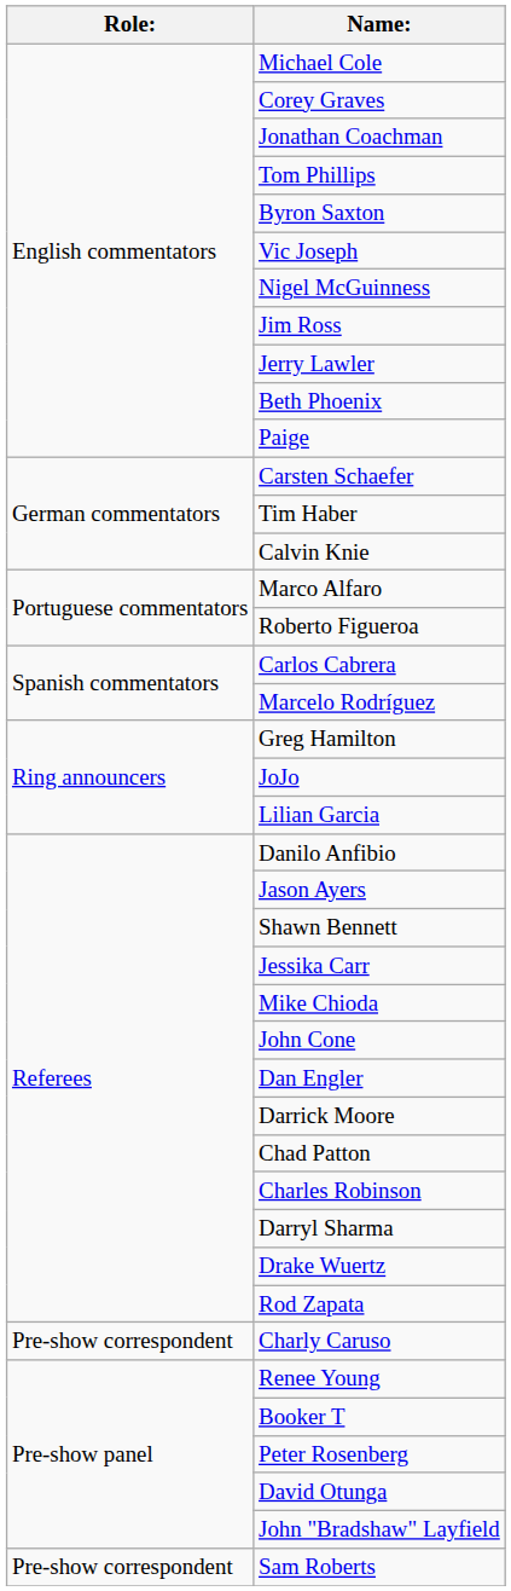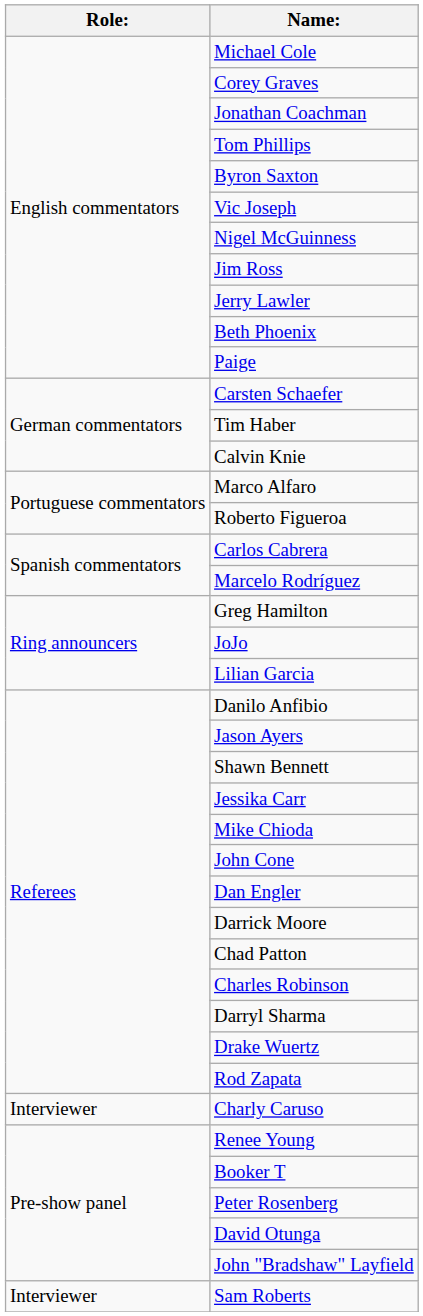 <table class=wikitable style="font-size:90%; margin: 0.5em 0 0.5em 1em; float: right; clear: right;">
 <tr>
 <th>Role:</th>
 <th>Name:</th>
 </tr>
 <tr>
 <td rowspan=11>English commentators</td>
 <td><a href='#'>Michael Cole</a> </td>
 </tr>
 <tr>
 <td><a href='#'>Corey Graves</a><br></td>
 </tr>
 <tr>
 <td><a href='#'>Jonathan Coachman</a> </td>
 </tr>
 <tr>
 <td><a href='#'>Tom Phillips</a> </td>
 </tr>
 <tr>
 <td><a href='#'>Byron Saxton</a><br></td>
 </tr>
 <tr>
 <td><a href='#'>Vic Joseph</a> </td>
 </tr>
 <tr>
 <td><a href='#'>Nigel McGuinness</a> </td>
 </tr>
 <tr>
 <td><a href='#'>Jim Ross</a> </td>
 </tr>
 <tr>
 <td><a href='#'>Jerry Lawler</a> </td>
 </tr>
 <tr>
 <td><a href='#'>Beth Phoenix</a> </td>
 </tr>
 <tr>
 <td><a href='#'>Paige</a> </td>
 </tr>
 <tr>
 <td rowspan="3">German commentators</td>
 <td><a href='#'>Carsten Schaefer</a></td>
 </tr>
 <tr>
 <td>Tim Haber</td>
 </tr>
 <tr>
 <td>Calvin Knie</td>
 </tr>
 <tr>
 <td rowspan="2">Portuguese commentators</td>
 <td>Marco Alfaro</td>
 </tr>
 <tr>
 <td>Roberto Figueroa</td>
 </tr>
 <tr>
 <td rowspan="2">Spanish commentators</td>
 <td><a href='#'>Carlos Cabrera</a></td>
 </tr>
 <tr>
 <td><a href='#'>Marcelo Rodríguez</a></td>
 </tr>
 <tr>
 <td rowspan=3><a href='#'>Ring announcers</a></td>
 <td>Greg Hamilton </td>
 </tr>
 <tr>
 <td><a href='#'>JoJo</a> </td>
 </tr>
 <tr>
 <td><a href='#'>Lilian Garcia</a> </td>
 </tr>
 <tr>
 <td rowspan=13><a href='#'>Referees</a></td>
 <td>Danilo Anfibio</td>
 </tr>
 <tr>
 <td><a href='#'>Jason Ayers</a></td>
 </tr>
 <tr>
 <td>Shawn Bennett</td>
 </tr>
 <tr>
 <td><a href='#'>Jessika Carr</a></td>
 </tr>
 <tr>
 <td><a href='#'>Mike Chioda</a></td>
 </tr>
 <tr>
 <td><a href='#'>John Cone</a></td>
 </tr>
 <tr>
 <td><a href='#'>Dan Engler</a></td>
 </tr>
 <tr>
 <td>Darrick Moore</td>
 </tr>
 <tr>
 <td>Chad Patton</td>
 </tr>
 <tr>
 <td><a href='#'>Charles Robinson</a></td>
 </tr>
 <tr>
 <td>Darryl Sharma</td>
 </tr>
 <tr>
 <td><a href='#'>Drake Wuertz</a></td>
 </tr>
 <tr>
 <td><a href='#'>Rod Zapata</a></td>
 </tr>
 <tr>
-<td rowspan=1>Pre-show correspondent</td>
+<td rowspan=1>Interviewer</td>
 <td><a href='#'>Charly Caruso</a></td>
 </tr>
 <tr>
 <td rowspan=5>Pre-show panel</td>
 <td><a href='#'>Renee Young</a></td>
 </tr>
 <tr>
 <td><a href='#'>Booker T</a></td>
 </tr>
 <tr>
 <td><a href='#'>Peter Rosenberg</a></td>
 </tr>
 <tr>
 <td><a href='#'>David Otunga</a></td>
 </tr>
 <tr>
 <td><a href='#'>John "Bradshaw" Layfield</a></td>
 </tr>
 <tr>
-<td rowspan=1>Pre-show correspondent</td>
+<td rowspan=1>Interviewer</td>
 <td><a href='#'>Sam Roberts</a></td>
 </tr>
 <tr>
 </tr>
 </table>
